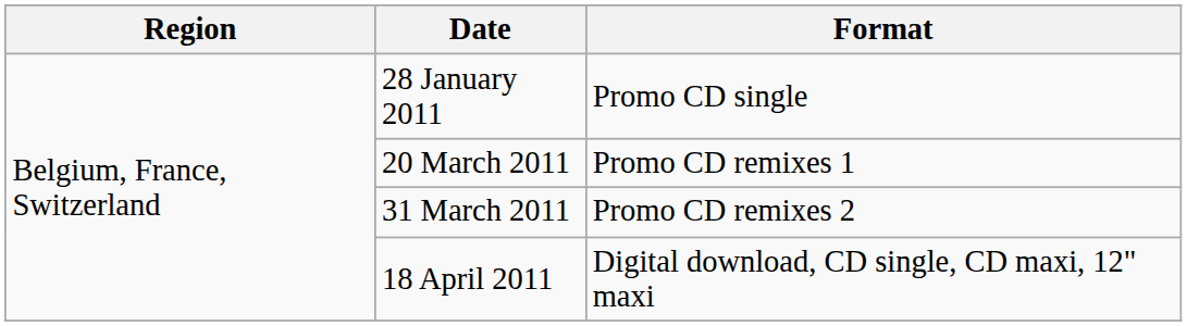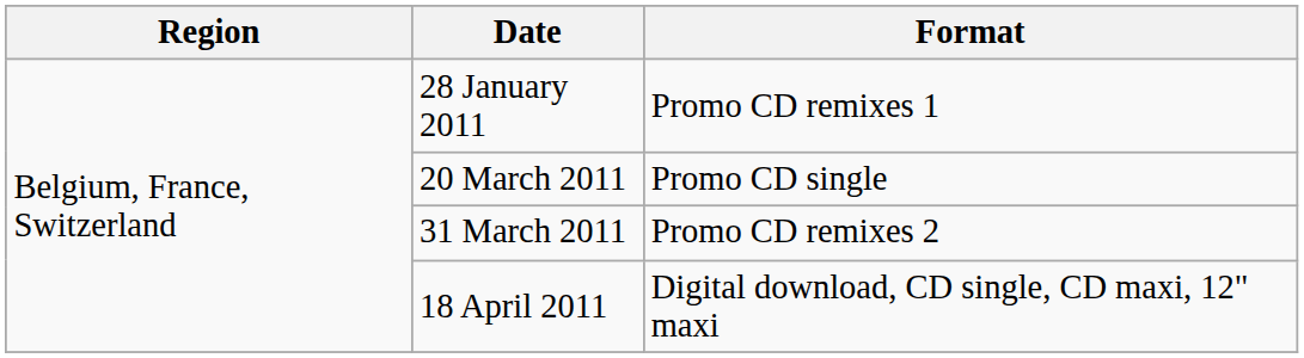 <table class="wikitable">
 <tr>
 <th>Region</th>
 <th>Date</th>
 <th>Format</th>
 </tr>
 <tr>
 <td rowspan=4>Belgium, France, Switzerland</td>
 <td>28 January 2011</td>
-<td>Promo CD single</td>
+<td>Promo CD remixes 1</td>
 </tr>
 <tr>
 <td>20 March 2011</td>
-<td>Promo CD remixes 1</td>
+<td>Promo CD single</td>
 </tr>
 <tr>
 <td>31 March 2011</td>
 <td>Promo CD remixes 2</td>
 </tr>
 <tr>
 <td>18 April 2011</td>
 <td>Digital download, CD single, CD maxi, 12" maxi</td>
 </tr>
 </table>
